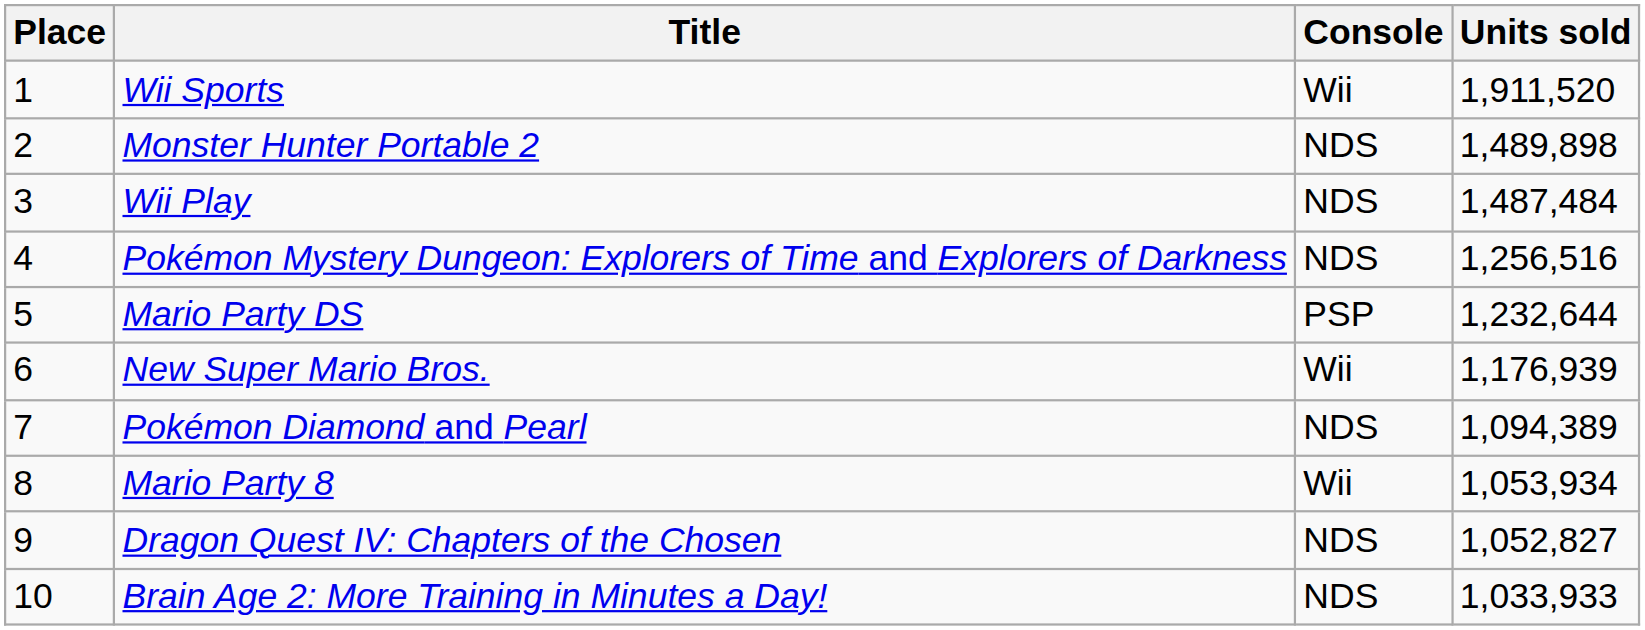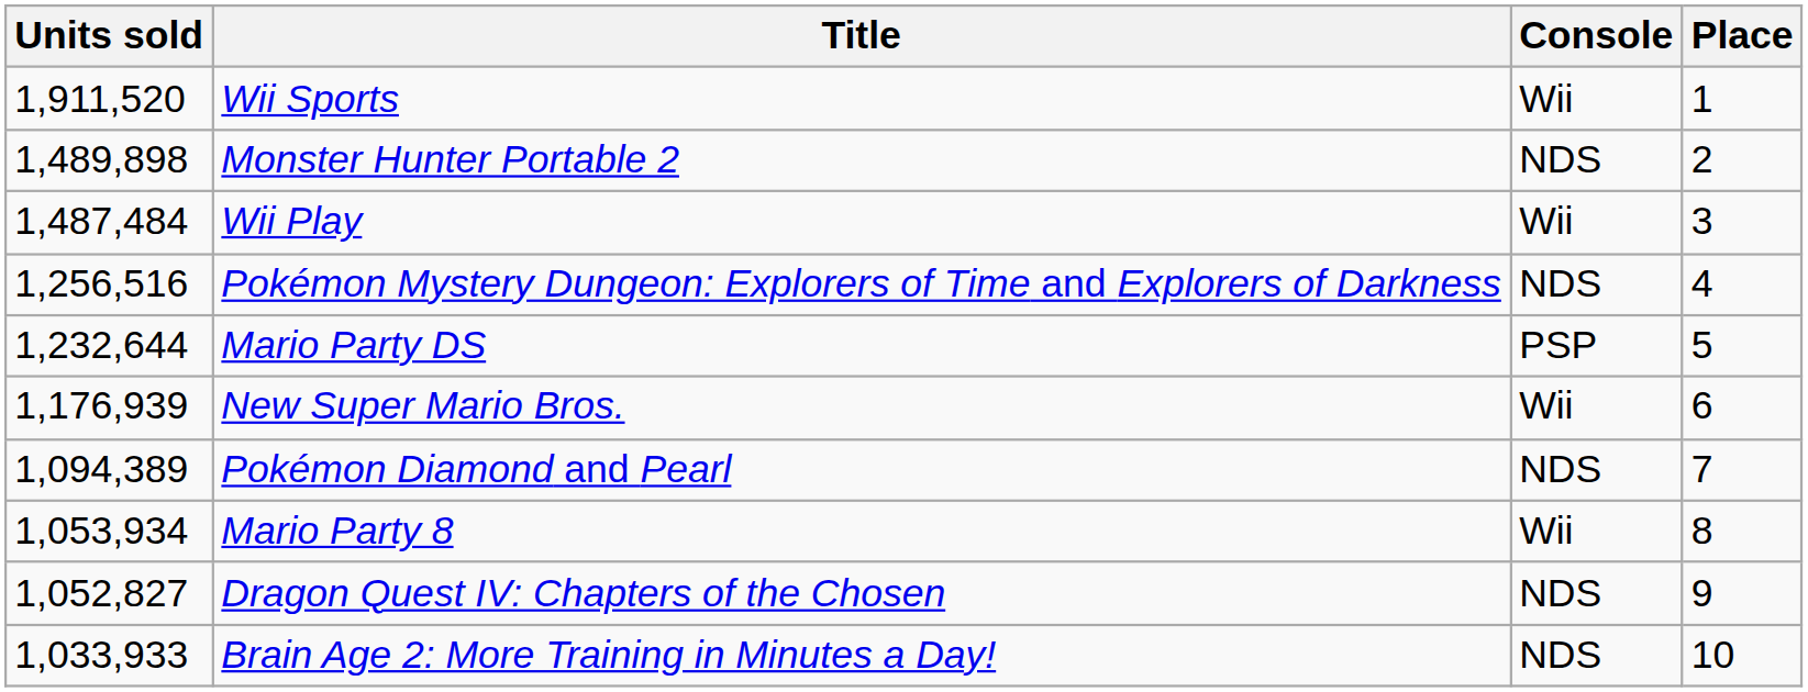 <table class="wikitable">
 <tr>
-<th>Place</th>
+<th>Units sold</th>
 <th>Title</th>
 <th>Console</th>
-<th>Units sold</th>
+<th>Place</th>
 </tr>
 <tr>
-<td>1</td>
+<td>1,911,520</td>
 <td><em><a href='#'>Wii Sports</a></em></td>
 <td>Wii</td>
-<td>1,911,520</td>
+<td>1</td>
 </tr>
 <tr>
-<td>2</td>
+<td>1,489,898</td>
 <td><em><a href='#'>Monster Hunter Portable 2</a></em></td>
 <td>NDS</td>
-<td>1,489,898</td>
+<td>2</td>
 </tr>
 <tr>
+<td>1,487,484</td>
+<td><em><a href='#'>Wii Play</a></em></td>
+<td>Wii</td>
 <td>3</td>
-<td><em><a href='#'>Wii Play</a></em></td>
-<td>NDS</td>
-<td>1,487,484</td>
 </tr>
 <tr>
-<td>4</td>
+<td>1,256,516</td>
 <td><a href='#'><em>Pokémon Mystery Dungeon: Explorers of Time</em> and <em>Explorers of Darkness</em></a></td>
 <td>NDS</td>
-<td>1,256,516</td>
+<td>4</td>
 </tr>
 <tr>
-<td>5</td>
+<td>1,232,644</td>
 <td><em><a href='#'>Mario Party DS</a></em></td>
 <td>PSP</td>
-<td>1,232,644</td>
+<td>5</td>
 </tr>
 <tr>
-<td>6</td>
+<td>1,176,939</td>
 <td><em><a href='#'>New Super Mario Bros.</a></em></td>
 <td>Wii</td>
-<td>1,176,939</td>
+<td>6</td>
 </tr>
 <tr>
-<td>7</td>
+<td>1,094,389</td>
 <td><a href='#'><em>Pokémon Diamond</em> and <em>Pearl</em></a></td>
 <td>NDS</td>
-<td>1,094,389</td>
+<td>7</td>
 </tr>
 <tr>
-<td>8</td>
+<td>1,053,934</td>
 <td><em><a href='#'>Mario Party 8</a></em></td>
 <td>Wii</td>
-<td>1,053,934</td>
+<td>8</td>
 </tr>
 <tr>
-<td>9</td>
+<td>1,052,827</td>
 <td><em><a href='#'>Dragon Quest IV: Chapters of the Chosen</a></em></td>
 <td>NDS</td>
-<td>1,052,827</td>
+<td>9</td>
 </tr>
 <tr>
-<td>10</td>
+<td>1,033,933</td>
 <td><em><a href='#'>Brain Age 2: More Training in Minutes a Day!</a></em></td>
 <td>NDS</td>
-<td>1,033,933</td>
+<td>10</td>
 </tr>
 </table>
